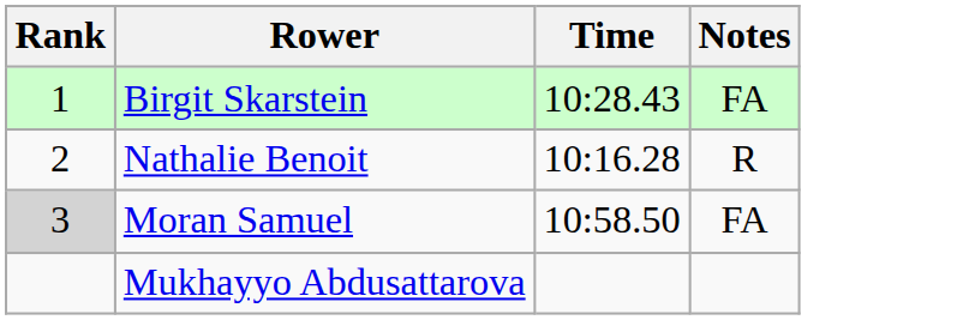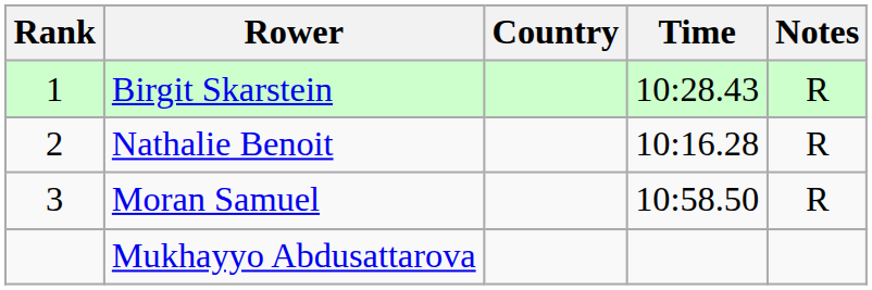 <table class="wikitable" style="text-align:center">
 <tr>
 <th>Rank</th>
 <th>Rower</th>
+<th>Country</th>
 <th>Time</th>
 <th>Notes</th>
 </tr>
 <tr bgcolor=ccffcc>
 <td>1</td>
 <td align="left"><a href='#'>Birgit Skarstein</a></td>
+<td align="left"></td>
 <td>10:28.43</td>
-<td>FA</td>
+<td>R</td>
 </tr>
 <tr>
 <td>2</td>
 <td align="left"><a href='#'>Nathalie Benoit</a></td>
+<td align="left"></td>
 <td>10:16.28</td>
 <td>R</td>
 </tr>
 <tr>
-<td style="background: lightgrey;">3</td>
+<td>3</td>
 <td align="left"><a href='#'>Moran Samuel</a></td>
+<td align="left"></td>
 <td>10:58.50</td>
-<td>FA</td>
+<td>R</td>
 </tr>
 <tr>
 <td></td>
 <td align="left"><a href='#'>Mukhayyo Abdusattarova</a></td>
+<td align="left"></td>
 <td></td>
 <td></td>
 </tr>
 </table>
